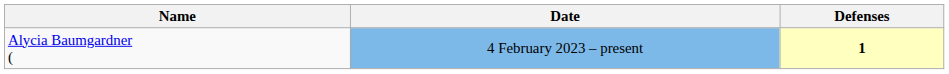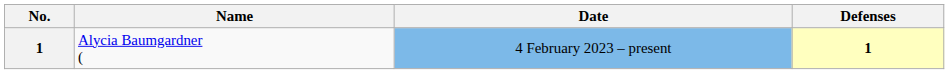 <table class="wikitable sortable" style="width:80%;">
 <tr>
+<th>No.</th>
 <th>Name</th>
 <th>Date</th>
 <th>Defenses</th>
 </tr>
 <tr align=center>
+<th>1</th>
 <td align=left><a href='#'>Alycia Baumgardner</a><br>(</td>
 <td style="background:#7CB9E8;">4 February 2023 – present</td>
 <td style="background:#ffffbf;"><strong>1</strong></td>
 </tr>
 </table>
